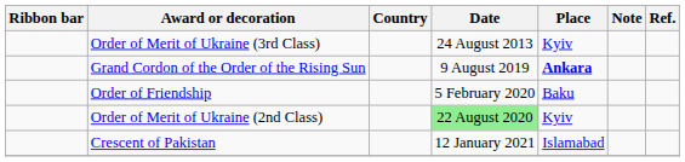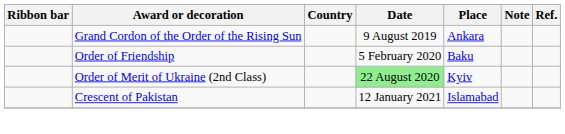 <table class="wikitable sortable" style="font-size: 90%;">
 <tr>
 <th class="unsortable">Ribbon bar</th>
 <th>Award or decoration</th>
 <th>Country</th>
 <th>Date</th>
 <th>Place</th>
 <th class="unsortable">Note</th>
 <th class="unsortable">Ref.</th>
 </tr>
 <tr>
 <td></td>
-<td><a href='#'>Order of Merit of Ukraine</a> (3rd Class)</td>
-<td></td>
-<td align=center> 24 August 2013</td>
-<td><a href='#'>Kyiv</a></td>
-<td></td>
-<td></td>
-</tr>
-<tr>
-<td></td>
 <td><a href='#'>Grand Cordon of the Order of the Rising Sun</a></td>
 <td></td>
 <td align=center> 9 August 2019</td>
-<td><strong><a href='#'>Ankara</a></strong></td>
+<td><a href='#'>Ankara</a></td>
 <td></td>
 <td></td>
 </tr>
 <tr>
 <td></td>
 <td><a href='#'>Order of Friendship</a></td>
 <td></td>
 <td align=center> 5 February 2020</td>
 <td><a href='#'>Baku</a></td>
 <td></td>
 <td></td>
 </tr>
 <tr>
 <td></td>
 <td><a href='#'>Order of Merit of Ukraine</a> (2nd Class)</td>
 <td></td>
 <td align=center style="background: lightgreen;"> 22 August 2020</td>
 <td><a href='#'>Kyiv</a></td>
 <td></td>
 <td></td>
 </tr>
 <tr>
 <td></td>
 <td><a href='#'>Crescent of Pakistan</a></td>
 <td></td>
 <td align=center> 12 January 2021</td>
 <td><a href='#'>Islamabad</a></td>
 <td></td>
 <td></td>
 </tr>
 <tr>
 </tr>
 </table>
